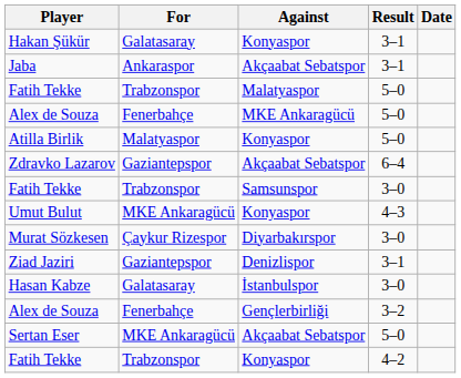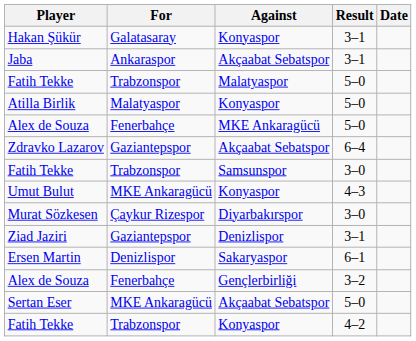 <table class="wikitable sortable">
 <tr>
 <th>Player</th>
 <th>For</th>
 <th>Against</th>
 <th style="text-align:center">Result</th>
 <th>Date</th>
 </tr>
 <tr>
 <td> <a href='#'>Hakan Şükür</a></td>
 <td><a href='#'>Galatasaray</a></td>
 <td><a href='#'>Konyaspor</a></td>
 <td style="text-align:center;">3–1</td>
 <td></td>
 </tr>
 <tr>
 <td> <a href='#'>Jaba</a></td>
 <td><a href='#'>Ankaraspor</a></td>
 <td><a href='#'>Akçaabat Sebatspor</a></td>
 <td style="text-align:center;">3–1</td>
 <td></td>
 </tr>
 <tr>
 <td> <a href='#'>Fatih Tekke</a></td>
 <td><a href='#'>Trabzonspor</a></td>
 <td><a href='#'>Malatyaspor</a></td>
 <td style="text-align:center;">5–0</td>
 <td></td>
 </tr>
 <tr>
-<td> <a href='#'>Alex de Souza</a></td>
-<td><a href='#'>Fenerbahçe</a></td>
-<td><a href='#'>MKE Ankaragücü</a></td>
+<td> <a href='#'>Atilla Birlik</a></td>
+<td><a href='#'>Malatyaspor</a></td>
+<td><a href='#'>Konyaspor</a></td>
 <td style="text-align:center;">5–0</td>
 <td></td>
 </tr>
 <tr>
-<td> <a href='#'>Atilla Birlik</a></td>
-<td><a href='#'>Malatyaspor</a></td>
-<td><a href='#'>Konyaspor</a></td>
+<td> <a href='#'>Alex de Souza</a></td>
+<td><a href='#'>Fenerbahçe</a></td>
+<td><a href='#'>MKE Ankaragücü</a></td>
 <td style="text-align:center;">5–0</td>
 <td></td>
 </tr>
 <tr>
 <td> <a href='#'>Zdravko Lazarov</a></td>
 <td><a href='#'>Gaziantepspor</a></td>
 <td><a href='#'>Akçaabat Sebatspor</a></td>
 <td style="text-align:center;">6–4</td>
 <td></td>
 </tr>
 <tr>
 <td> <a href='#'>Fatih Tekke</a></td>
 <td><a href='#'>Trabzonspor</a></td>
 <td><a href='#'>Samsunspor</a></td>
 <td style="text-align:center;">3–0</td>
 <td></td>
 </tr>
 <tr>
 <td> <a href='#'>Umut Bulut</a></td>
 <td><a href='#'>MKE Ankaragücü</a></td>
 <td><a href='#'>Konyaspor</a></td>
 <td style="text-align:center;">4–3</td>
 <td></td>
 </tr>
 <tr>
 <td> <a href='#'>Murat Sözkesen</a></td>
 <td><a href='#'>Çaykur Rizespor</a></td>
 <td><a href='#'>Diyarbakırspor</a></td>
 <td style="text-align:center;">3–0</td>
 <td></td>
 </tr>
 <tr>
 <td> <a href='#'>Ziad Jaziri</a></td>
 <td><a href='#'>Gaziantepspor</a></td>
 <td><a href='#'>Denizlispor</a></td>
 <td style="text-align:center;">3–1</td>
 <td></td>
 </tr>
 <tr>
-<td> <a href='#'>Hasan Kabze</a></td>
-<td><a href='#'>Galatasaray</a></td>
-<td><a href='#'>İstanbulspor</a></td>
-<td style="text-align:center;">3–0</td>
+<td> <a href='#'>Ersen Martin</a></td>
+<td><a href='#'>Denizlispor</a></td>
+<td><a href='#'>Sakaryaspor</a></td>
+<td style="text-align:center;">6–1</td>
 <td></td>
 </tr>
 <tr>
 <td> <a href='#'>Alex de Souza</a></td>
 <td><a href='#'>Fenerbahçe</a></td>
 <td><a href='#'>Gençlerbirliği</a></td>
 <td style="text-align:center;">3–2</td>
 <td></td>
 </tr>
 <tr>
 <td> <a href='#'>Sertan Eser</a></td>
 <td><a href='#'>MKE Ankaragücü</a></td>
 <td><a href='#'>Akçaabat Sebatspor</a></td>
 <td style="text-align:center;">5–0</td>
 <td></td>
 </tr>
 <tr>
 <td> <a href='#'>Fatih Tekke</a></td>
 <td><a href='#'>Trabzonspor</a></td>
 <td><a href='#'>Konyaspor</a></td>
 <td style="text-align:center;">4–2</td>
 <td></td>
 </tr>
 </table>
